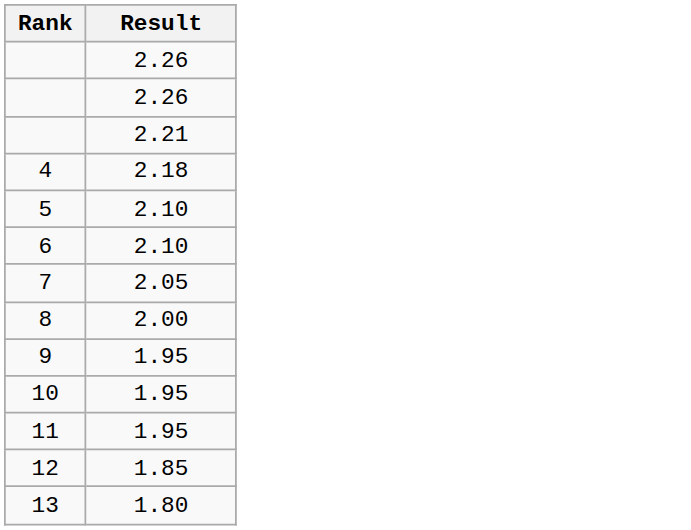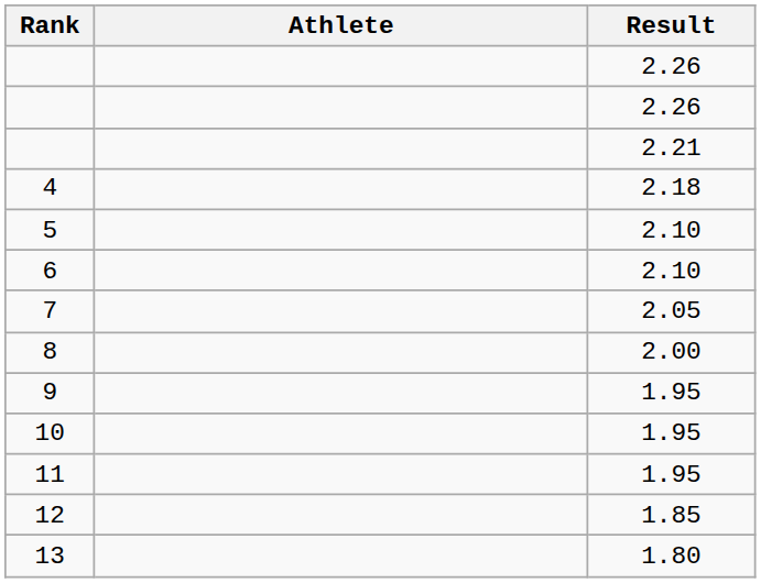 <table class=wikitable style="text-align:center">
 <tr>
 <th width=40>Rank</th>
+<th width=250>Athlete</th>
 <th width=80>Result</th>
 </tr>
 <tr>
 <td></td>
+<td align=left></td>
 <td>2.26</td>
 </tr>
 <tr>
 <td></td>
+<td align=left></td>
 <td>2.26</td>
 </tr>
 <tr>
 <td></td>
+<td align=left></td>
 <td>2.21</td>
 </tr>
 <tr>
 <td>4</td>
+<td align=left></td>
 <td>2.18</td>
 </tr>
 <tr>
 <td>5</td>
+<td align=left></td>
 <td>2.10</td>
 </tr>
 <tr>
 <td>6</td>
+<td align=left></td>
 <td>2.10</td>
 </tr>
 <tr>
 <td>7</td>
+<td align=left></td>
 <td>2.05</td>
 </tr>
 <tr>
 <td>8</td>
+<td align=left></td>
 <td>2.00</td>
 </tr>
 <tr>
 <td>9</td>
+<td align=left></td>
 <td>1.95</td>
 </tr>
 <tr>
 <td>10</td>
+<td align=left></td>
 <td>1.95</td>
 </tr>
 <tr>
 <td>11</td>
+<td align=left></td>
 <td>1.95</td>
 </tr>
 <tr>
 <td>12</td>
+<td align=left></td>
 <td>1.85</td>
 </tr>
 <tr>
 <td>13</td>
+<td align=left></td>
 <td>1.80</td>
 </tr>
 </table>
